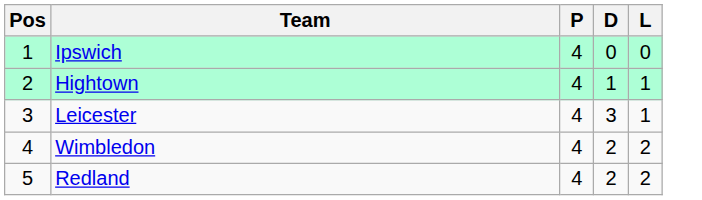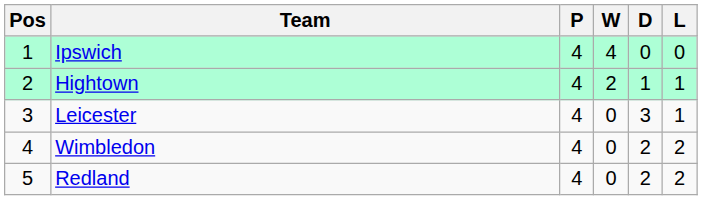 <table class="wikitable" style="font-size: 100%">
 <tr>
 <th width=20>Pos</th>
 <th width=400>Team</th>
 <th width=20>P</th>
+<th width=20>W</th>
 <th width=20>D</th>
 <th width=20>L</th>
 </tr>
 <tr align=center style="background: #ADFFD6;">
 <td>1</td>
 <td align="left"><a href='#'>Ipswich</a></td>
+<td>4</td>
 <td>4</td>
 <td>0</td>
 <td>0</td>
 </tr>
 <tr align=center style="background: #ADFFD6;">
 <td>2</td>
 <td align="left"><a href='#'>Hightown</a></td>
 <td>4</td>
+<td>2</td>
 <td>1</td>
 <td>1</td>
 </tr>
 <tr align=center>
 <td>3</td>
 <td align="left"><a href='#'>Leicester</a></td>
 <td>4</td>
+<td>0</td>
 <td>3</td>
 <td>1</td>
 </tr>
 <tr align=center>
 <td>4</td>
 <td align="left"><a href='#'>Wimbledon</a></td>
 <td>4</td>
+<td>0</td>
 <td>2</td>
 <td>2</td>
 </tr>
 <tr align=center>
 <td>5</td>
 <td align="left"><a href='#'>Redland</a></td>
 <td>4</td>
+<td>0</td>
 <td>2</td>
 <td>2</td>
 </tr>
 </table>
